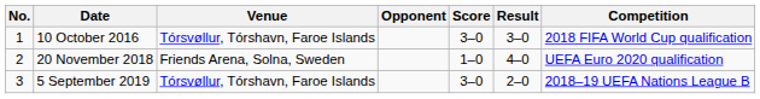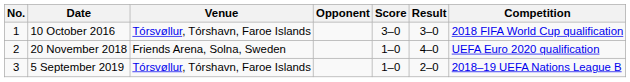 <table class="wikitable sortable">
 <tr>
 <th scope=col>No.</th>
 <th scope=col>Date</th>
 <th scope=col>Venue</th>
 <th scope=col>Opponent</th>
 <th scope=col>Score</th>
 <th scope=col>Result</th>
 <th scope=col>Competition</th>
 </tr>
 <tr>
 <td align=center>1</td>
 <td>10 October 2016</td>
 <td><a href='#'>Tórsvøllur</a>, Tórshavn, Faroe Islands</td>
 <td></td>
 <td align=center>3–0</td>
 <td align=center>3–0</td>
 <td><a href='#'>2018 FIFA World Cup qualification</a></td>
 </tr>
 <tr>
 <td align=center>2</td>
 <td>20 November 2018</td>
 <td>Friends Arena, Solna, Sweden</td>
 <td></td>
 <td align=center>1–0</td>
 <td align=center>4–0</td>
 <td><a href='#'>UEFA Euro 2020 qualification</a></td>
 </tr>
 <tr>
 <td align=center>3</td>
 <td>5 September 2019</td>
 <td><a href='#'>Tórsvøllur</a>, Tórshavn, Faroe Islands</td>
 <td></td>
-<td align=center>3–0</td>
+<td align=center>1–0</td>
 <td align=center>2–0</td>
 <td><a href='#'>2018–19 UEFA Nations League B</a></td>
 </tr>
 </table>
